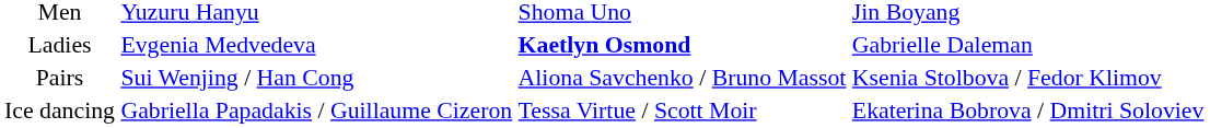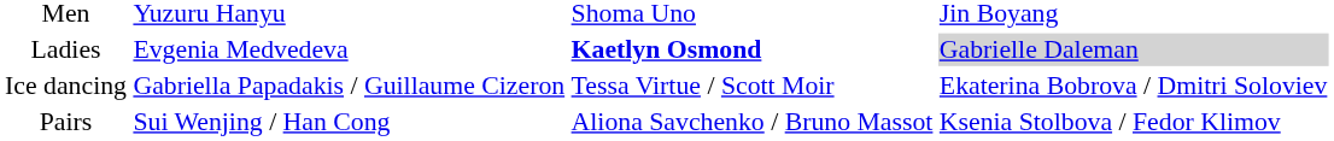 <table>
 <tr>
 <td align=center>Men</td>
 <td> <a href='#'>Yuzuru Hanyu</a></td>
 <td> <a href='#'>Shoma Uno</a></td>
 <td> <a href='#'>Jin Boyang</a></td>
 </tr>
 <tr>
 <td align=center>Ladies</td>
 <td> <a href='#'>Evgenia Medvedeva</a></td>
 <td><strong> <a href='#'>Kaetlyn Osmond</a></strong></td>
-<td> <a href='#'>Gabrielle Daleman</a></td>
+<td style="background: lightgrey;"> <a href='#'>Gabrielle Daleman</a></td>
+</tr>
+<tr>
+<td align=center>Ice dancing</td>
+<td> <a href='#'>Gabriella Papadakis</a> / <a href='#'>Guillaume Cizeron</a></td>
+<td> <a href='#'>Tessa Virtue</a> / <a href='#'>Scott Moir</a></td>
+<td> <a href='#'>Ekaterina Bobrova</a> / <a href='#'>Dmitri Soloviev</a></td>
 </tr>
 <tr>
 <td align=center>Pairs</td>
 <td> <a href='#'>Sui Wenjing</a> / <a href='#'>Han Cong</a></td>
 <td> <a href='#'>Aliona Savchenko</a> / <a href='#'>Bruno Massot</a></td>
 <td> <a href='#'>Ksenia Stolbova</a> / <a href='#'>Fedor Klimov</a></td>
 </tr>
-<tr>
-<td align=center>Ice dancing</td>
-<td> <a href='#'>Gabriella Papadakis</a> / <a href='#'>Guillaume Cizeron</a></td>
-<td> <a href='#'>Tessa Virtue</a> / <a href='#'>Scott Moir</a></td>
-<td> <a href='#'>Ekaterina Bobrova</a> / <a href='#'>Dmitri Soloviev</a></td>
-</tr>
 </table>
